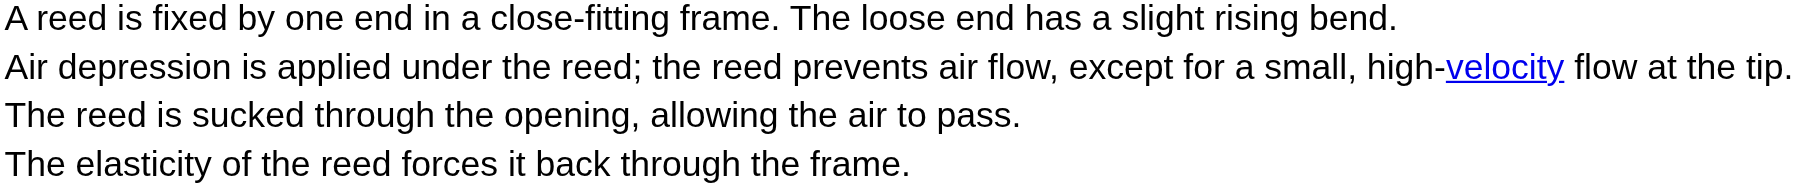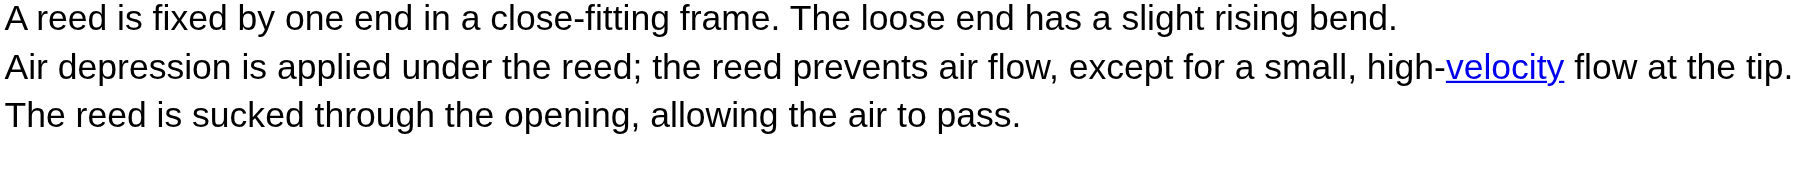 <table>
 <tr>
 <td></td>
 <td>A reed is fixed by one end in a close-fitting frame. The loose end has a slight rising bend.</td>
 </tr>
 <tr>
 <td></td>
 <td>Air depression is applied under the reed; the reed prevents air flow, except for a small, high-<a href='#'>velocity</a> flow at the tip.</td>
 </tr>
 <tr>
 <td></td>
 <td>The reed is sucked through the opening, allowing the air to pass.</td>
 </tr>
-<tr>
-<td></td>
-<td>The elasticity of the reed forces it back through the frame.</td>
-</tr>
 </table>
